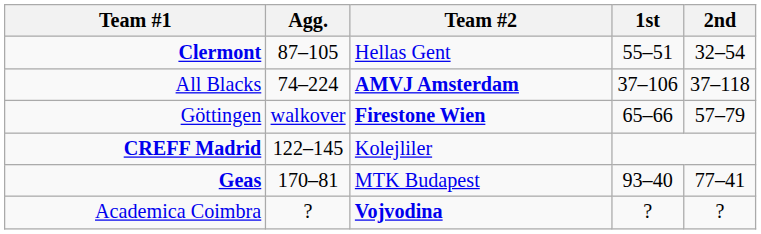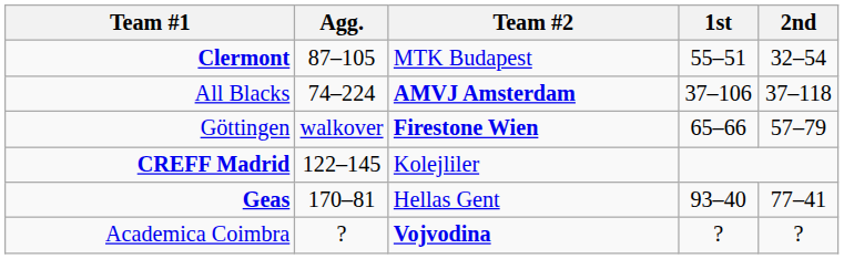 <table class=wikitable style="text-align:center">
 <tr>
 <th width=200>Team #1</th>
 <th width=50>Agg.</th>
 <th width=200>Team #2</th>
 <th width=50>1st</th>
 <th width=50>2nd</th>
 </tr>
 <tr>
 <td align=right><strong><a href='#'>Clermont</a></strong> </td>
 <td align=center>87–105</td>
-<td align=left> <a href='#'>Hellas Gent</a></td>
+<td align=left> <a href='#'>MTK Budapest</a></td>
 <td align=center>55–51</td>
 <td align=center>32–54</td>
 </tr>
 <tr>
 <td align=right><a href='#'>All Blacks</a> </td>
 <td align=center>74–224</td>
 <td align=left> <strong><a href='#'>AMVJ Amsterdam</a></strong></td>
 <td align=center>37–106</td>
 <td align=center>37–118</td>
 </tr>
 <tr>
 <td align=right><a href='#'>Göttingen</a> </td>
 <td align=center><a href='#'>walkover</a></td>
 <td align=left> <strong><a href='#'>Firestone Wien</a></strong></td>
 <td align=center>65–66</td>
 <td align=center>57–79</td>
 </tr>
 <tr>
 <td align=right><strong><a href='#'>CREFF Madrid</a></strong> </td>
 <td align=center>122–145</td>
 <td align=left> <a href='#'>Kolejliler</a></td>
 </tr>
 <tr>
 <td align=right><strong><a href='#'>Geas</a></strong> </td>
 <td align=center>170–81</td>
-<td align=left> <a href='#'>MTK Budapest</a></td>
+<td align=left> <a href='#'>Hellas Gent</a></td>
 <td align=center>93–40</td>
 <td align=center>77–41</td>
 </tr>
 <tr>
 <td align=right><a href='#'>Academica Coimbra</a> </td>
 <td align=center>?</td>
 <td align=left> <strong><a href='#'>Vojvodina</a></strong></td>
 <td align=center>?</td>
 <td align=center>?</td>
 </tr>
 </table>
